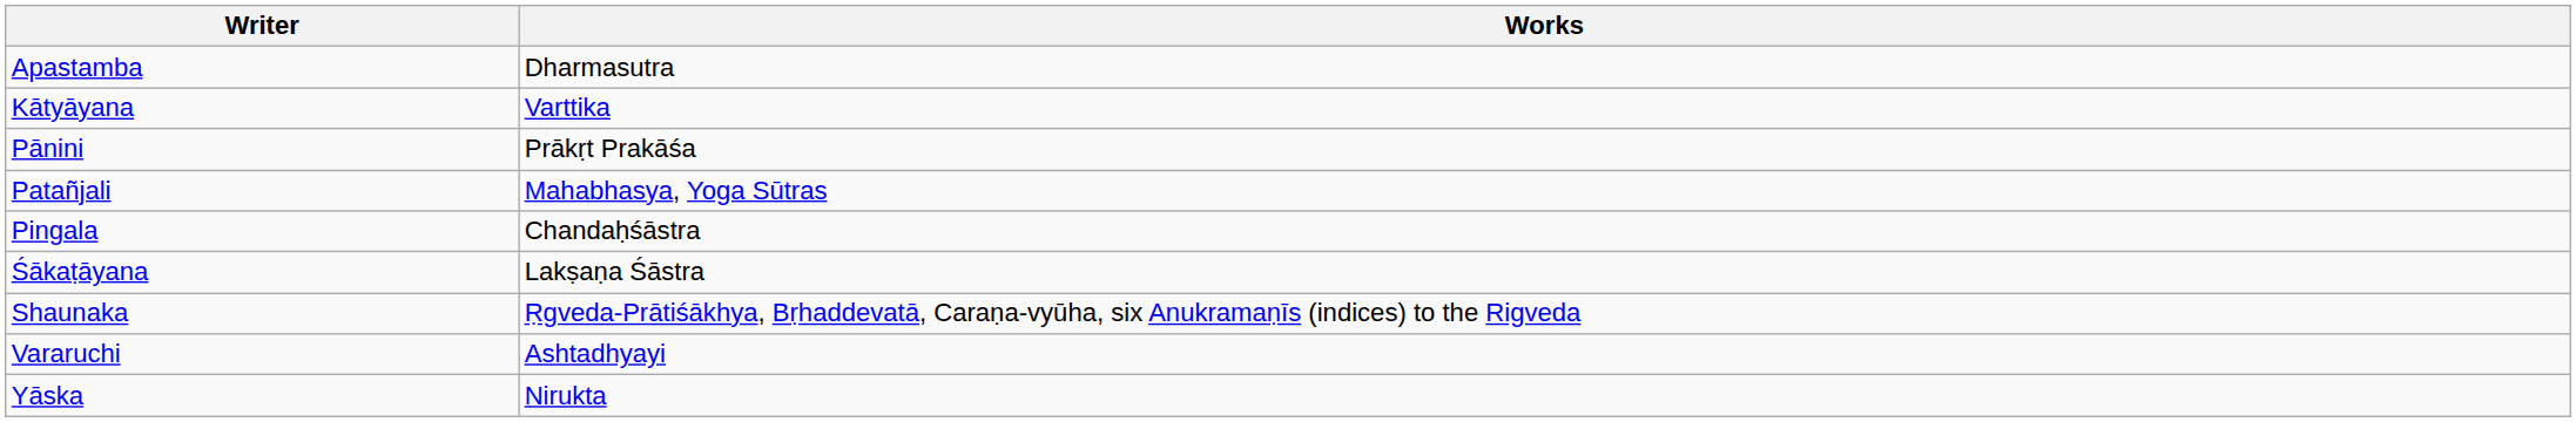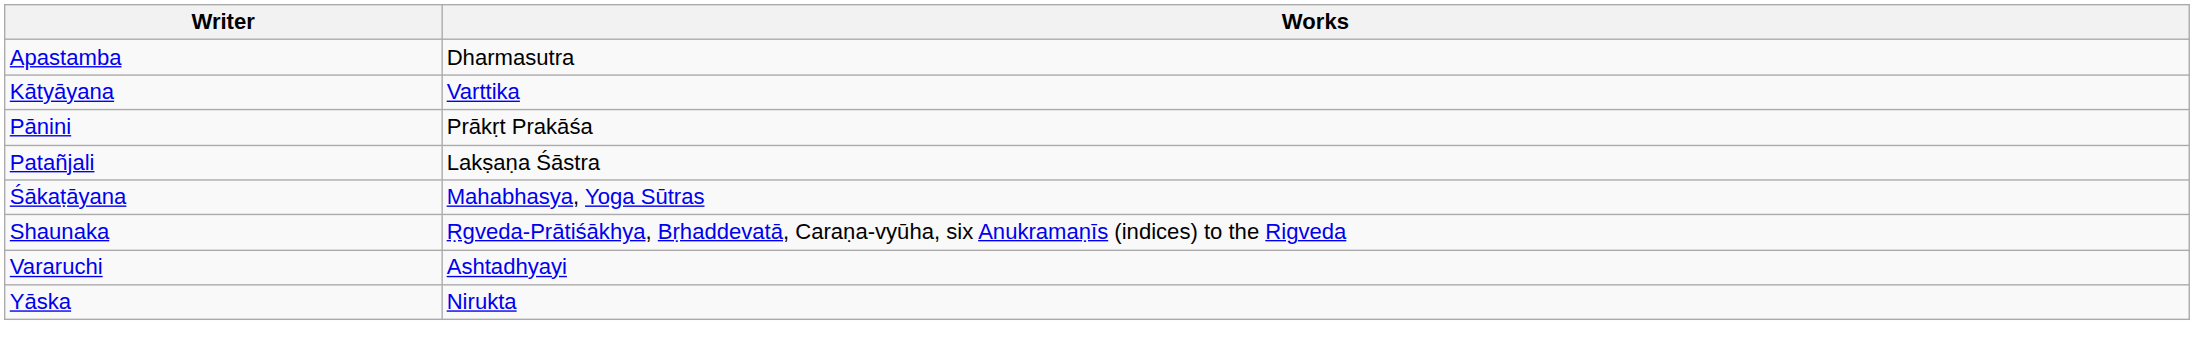 <table class="wikitable sortable" width=100%>
 <tr>
 <th width=20%>Writer</th>
 <th width=80%>Works</th>
 </tr>
 <tr>
 <td><a href='#'>Apastamba</a></td>
 <td>Dharmasutra </td>
 </tr>
 <tr>
 <td><a href='#'>Kātyāyana</a></td>
 <td><a href='#'>Varttika</a></td>
 </tr>
 <tr>
 <td><a href='#'>Pānini</a></td>
 <td>Prākṛt Prakāśa</td>
 </tr>
 <tr>
 <td><a href='#'>Patañjali</a></td>
-<td><a href='#'>Mahabhasya</a>, <a href='#'>Yoga Sūtras</a></td>
-</tr>
-<tr>
-<td><a href='#'>Pingala</a></td>
-<td>Chandaḥśāstra</td>
+<td>Lakṣaṇa Śāstra</td>
 </tr>
 <tr>
 <td><a href='#'>Śākaṭāyana</a></td>
-<td>Lakṣaṇa Śāstra</td>
+<td><a href='#'>Mahabhasya</a>, <a href='#'>Yoga Sūtras</a></td>
 </tr>
 <tr>
 <td><a href='#'>Shaunaka</a></td>
 <td><a href='#'>Ṛgveda-Prātiśākhya</a>, <a href='#'>Bṛhaddevatā</a>, Caraṇa-vyūha, six <a href='#'>Anukramaṇīs</a> (indices) to the <a href='#'>Rigveda</a></td>
 </tr>
 <tr>
 <td><a href='#'>Vararuchi</a></td>
 <td><a href='#'>Ashtadhyayi</a></td>
 </tr>
 <tr>
 <td><a href='#'>Yāska</a></td>
 <td><a href='#'>Nirukta</a></td>
 </tr>
 </table>
